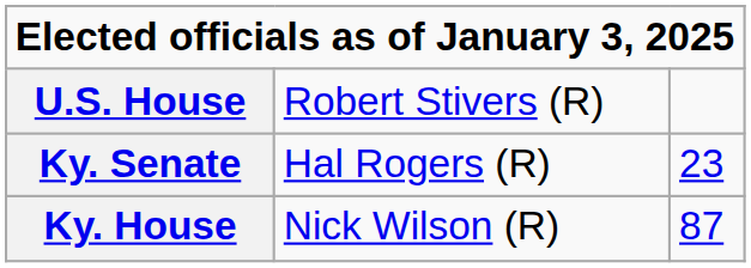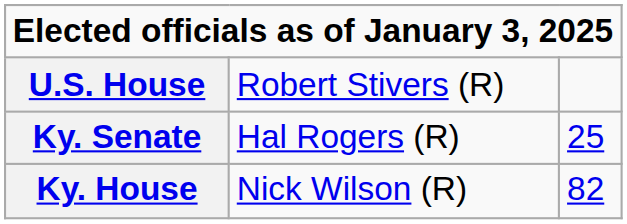 <table class=wikitable>
 <tr>
 <td colspan="3"><strong>Elected officials as of January 3, 2025</strong></td>
 </tr>
 <tr>
 <th scope=row><a href='#'>U.S. House</a></th>
 <td><a href='#'>Robert Stivers</a> (R)</td>
 <td></td>
 </tr>
 <tr>
 <th scope=row><a href='#'>Ky. Senate</a></th>
 <td><a href='#'>Hal Rogers</a> (R)</td>
-<td><a href='#'>23</a></td>
+<td><a href='#'>25</a></td>
 </tr>
 <tr>
 <th scope=row><a href='#'>Ky. House</a></th>
 <td><a href='#'>Nick Wilson</a> (R)</td>
-<td><a href='#'>87</a></td>
+<td><a href='#'>82</a></td>
 </tr>
 </table>
